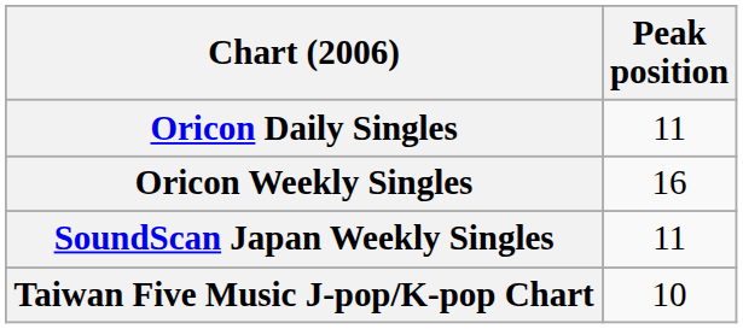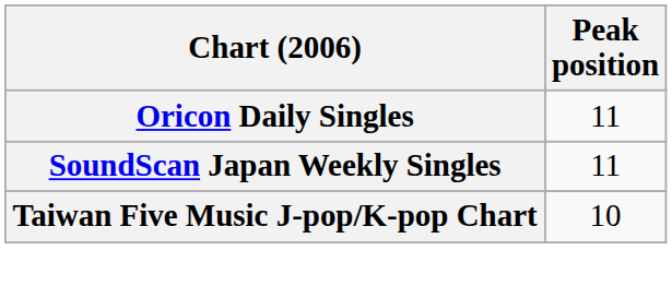 <table class="wikitable sortable plainrowheaders">
 <tr>
 <th scope="col">Chart (2006)</th>
 <th scope="col">Peak<br>position</th>
 </tr>
 <tr>
 <th scope="row"><a href='#'>Oricon</a> Daily Singles</th>
 <td align="center">11</td>
 </tr>
 <tr>
-<th scope="row">Oricon Weekly Singles</th>
-<td align="center">16</td>
-</tr>
-<tr>
 <th scope="row"><a href='#'>SoundScan</a> Japan Weekly Singles</th>
 <td align="center">11</td>
 </tr>
 <tr>
 <th scope="row" align="left">Taiwan Five Music J-pop/K-pop Chart</th>
 <td align="center">10</td>
 </tr>
 </table>
